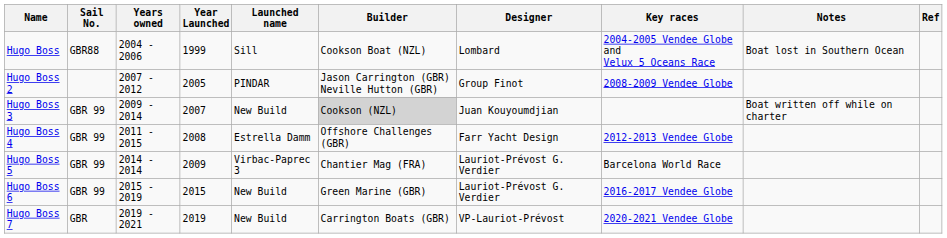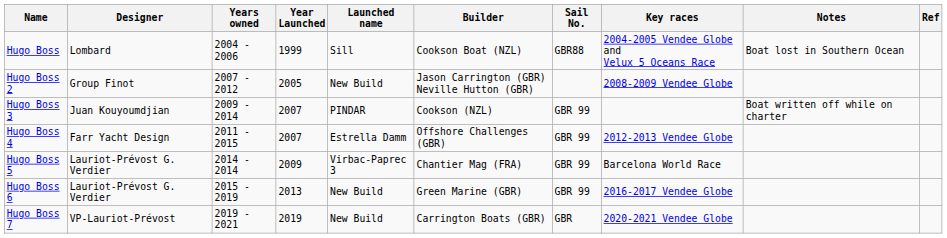 <table class="wikitable sortable">
 <tr>
 <th>Name</th>
-<th>Sail No.</th>
+<th>Designer</th>
 <th>Years owned</th>
 <th>Year<br>Launched</th>
 <th>Launched<br>name</th>
 <th>Builder</th>
-<th>Designer</th>
+<th>Sail No.</th>
 <th>Key races</th>
 <th>Notes</th>
 <th>Ref</th>
 </tr>
 <tr>
 <td><a href='#'>Hugo Boss</a></td>
-<td>GBR88</td>
+<td>Lombard</td>
 <td>2004 - 2006</td>
 <td>1999</td>
 <td>Sill</td>
 <td>Cookson Boat (NZL)</td>
-<td>Lombard</td>
+<td>GBR88</td>
 <td><a href='#'>2004-2005 Vendee Globe</a> and<br> <a href='#'>Velux 5 Oceans Race</a></td>
 <td>Boat lost in Southern Ocean</td>
 <td></td>
 </tr>
 <tr>
 <td><a href='#'>Hugo Boss 2</a></td>
-<td></td>
+<td>Group Finot</td>
 <td>2007 - 2012</td>
 <td>2005</td>
-<td>PINDAR</td>
+<td>New Build</td>
 <td>Jason Carrington (GBR)<br>Neville Hutton (GBR)</td>
-<td>Group Finot</td>
+<td></td>
 <td><a href='#'>2008-2009 Vendee Globe</a></td>
 <td></td>
 <td></td>
 </tr>
 <tr>
 <td><a href='#'>Hugo Boss 3</a></td>
-<td>GBR 99</td>
+<td>Juan Kouyoumdjian</td>
 <td>2009 - 2014</td>
 <td>2007</td>
-<td>New Build</td>
-<td style="background: lightgrey;">Cookson (NZL)</td>
-<td>Juan Kouyoumdjian</td>
+<td>PINDAR</td>
+<td>Cookson (NZL)</td>
+<td>GBR 99</td>
 <td></td>
 <td>Boat written off while on charter</td>
 <td></td>
 </tr>
 <tr>
 <td><a href='#'>Hugo Boss 4</a></td>
-<td>GBR 99</td>
+<td>Farr Yacht Design</td>
 <td>2011 - 2015</td>
-<td>2008</td>
+<td>2007</td>
 <td>Estrella Damm</td>
 <td>Offshore Challenges (GBR)</td>
-<td>Farr Yacht Design</td>
+<td>GBR 99</td>
 <td><a href='#'>2012-2013 Vendee Globe</a></td>
 <td></td>
 <td></td>
 </tr>
 <tr>
 <td><a href='#'>Hugo Boss 5</a></td>
-<td>GBR 99</td>
+<td>Lauriot-Prévost G. Verdier</td>
 <td>2014 - 2014</td>
 <td>2009</td>
 <td>Virbac-Paprec 3</td>
 <td>Chantier Mag (FRA)</td>
-<td>Lauriot-Prévost G. Verdier</td>
+<td>GBR 99</td>
 <td>Barcelona World Race</td>
 <td></td>
 <td></td>
 </tr>
 <tr>
 <td><a href='#'>Hugo Boss 6</a></td>
-<td>GBR 99</td>
+<td>Lauriot-Prévost G. Verdier</td>
 <td>2015 - 2019</td>
-<td>2015</td>
+<td>2013</td>
 <td>New Build</td>
 <td>Green Marine (GBR)</td>
-<td>Lauriot-Prévost G. Verdier</td>
+<td>GBR 99</td>
 <td><a href='#'>2016-2017 Vendee Globe</a></td>
 <td></td>
 <td></td>
 </tr>
 <tr>
 <td><a href='#'>Hugo Boss 7</a></td>
-<td>GBR</td>
+<td>VP-Lauriot-Prévost</td>
 <td>2019 - 2021</td>
 <td>2019</td>
 <td>New Build</td>
 <td>Carrington Boats (GBR)</td>
-<td>VP-Lauriot-Prévost</td>
+<td>GBR</td>
 <td><a href='#'>2020-2021 Vendee Globe</a></td>
 <td></td>
 <td></td>
 </tr>
 </table>
